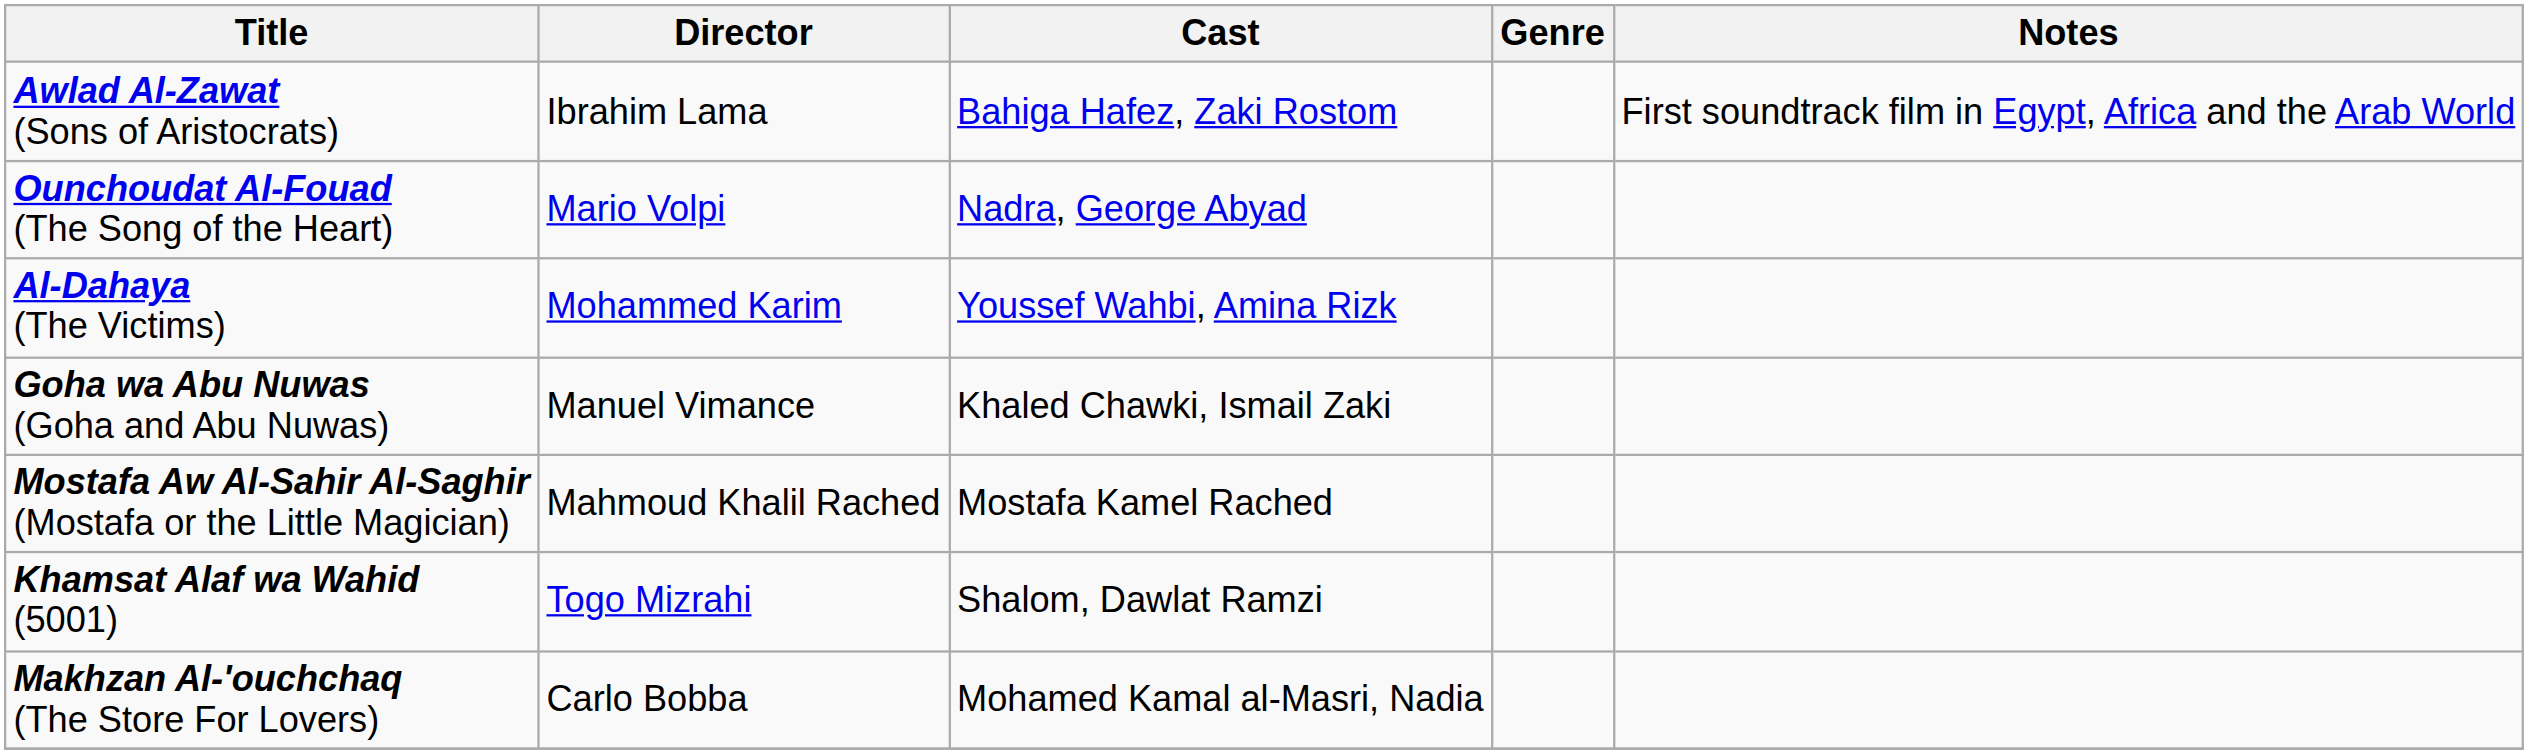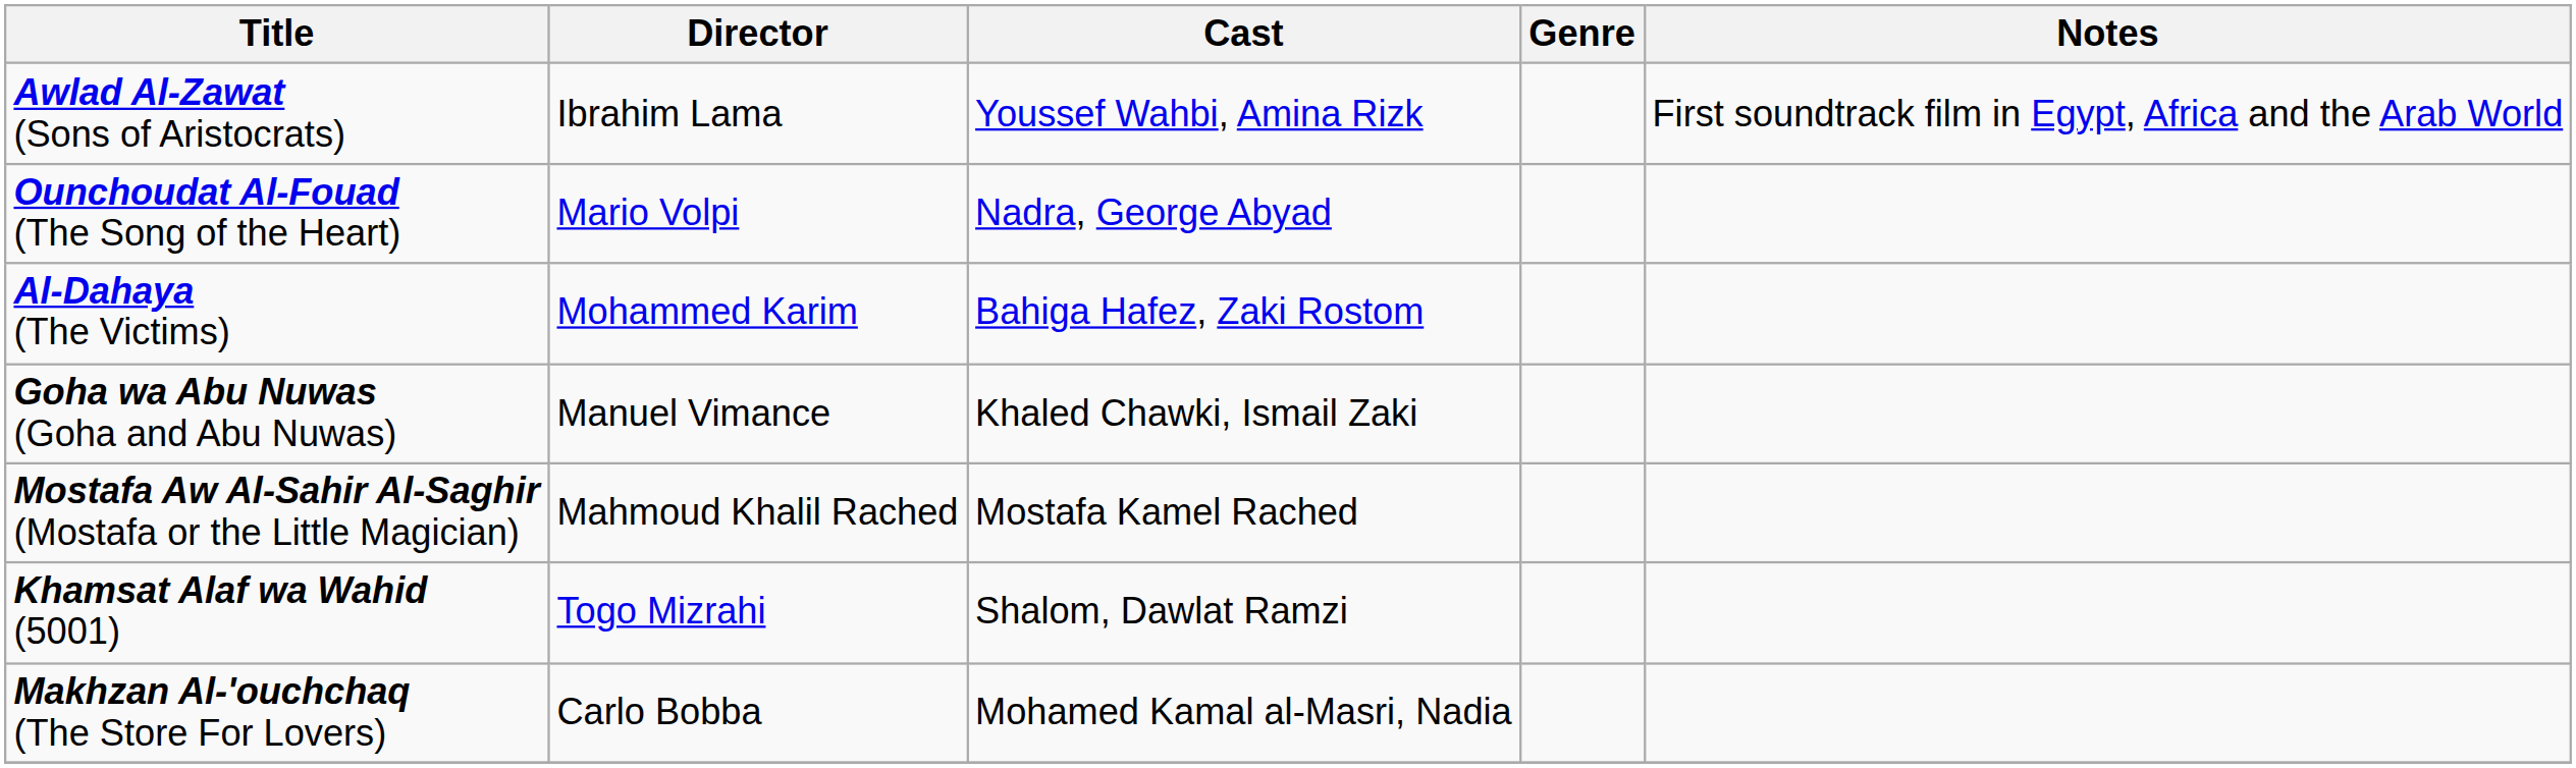 <table class="wikitable">
 <tr>
 <th>Title</th>
 <th>Director</th>
 <th>Cast</th>
 <th>Genre</th>
 <th>Notes</th>
 </tr>
 <tr>
 <td><strong><em> <a href='#'>Awlad Al-Zawat</a></em></strong><br> (Sons of Aristocrats)</td>
 <td>Ibrahim Lama</td>
-<td><a href='#'>Bahiga Hafez</a>, <a href='#'>Zaki Rostom</a></td>
+<td><a href='#'>Youssef Wahbi</a>, <a href='#'>Amina Rizk</a></td>
 <td></td>
 <td>First soundtrack film in <a href='#'>Egypt</a>, <a href='#'>Africa</a> and the <a href='#'>Arab World</a> </td>
 </tr>
 <tr>
 <td><strong><em><a href='#'>Ounchoudat Al-Fouad</a></em></strong><br> (The Song of the Heart)</td>
 <td><a href='#'>Mario Volpi</a></td>
 <td><a href='#'>Nadra</a>, <a href='#'>George Abyad</a></td>
 <td></td>
 <td></td>
 </tr>
 <tr>
 <td><strong><em> <a href='#'>Al-Dahaya</a></em></strong> <br> (The Victims)</td>
 <td><a href='#'>Mohammed Karim</a></td>
-<td><a href='#'>Youssef Wahbi</a>, <a href='#'>Amina Rizk</a></td>
+<td><a href='#'>Bahiga Hafez</a>, <a href='#'>Zaki Rostom</a></td>
 <td></td>
 <td></td>
 </tr>
 <tr>
 <td><strong><em> Goha wa Abu Nuwas</em></strong> <br> (Goha and Abu Nuwas)</td>
 <td>Manuel Vimance</td>
 <td>Khaled Chawki, Ismail Zaki</td>
 <td></td>
 <td></td>
 </tr>
 <tr>
 <td><strong><em> Mostafa Aw Al-Sahir Al-Saghir</em></strong> <br> (Mostafa or the Little Magician)</td>
 <td>Mahmoud Khalil Rached</td>
 <td>Mostafa Kamel Rached</td>
 <td></td>
 <td></td>
 </tr>
 <tr>
 <td><strong><em> Khamsat Alaf wa Wahid</em></strong>  <br> (5001)</td>
 <td><a href='#'>Togo Mizrahi</a></td>
 <td>Shalom, Dawlat Ramzi</td>
 <td></td>
 <td></td>
 </tr>
 <tr>
 <td><strong><em> Makhzan Al-'ouchchaq</em></strong> <br> (The Store For Lovers)</td>
 <td>Carlo Bobba</td>
 <td>Mohamed Kamal al-Masri, Nadia</td>
 <td></td>
 <td></td>
 </tr>
 <tr>
 </tr>
 </table>
